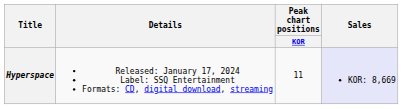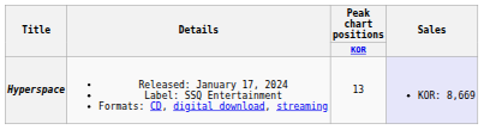 <table class="wikitable plainrowheaders" style="text-align:center">
 <tr>
 <th scope="col" rowspan="2">Title</th>
 <th scope="col" rowspan="2">Details</th>
 <th scope="col">Peak chart positions</th>
 <th scope="col" rowspan="2">Sales</th>
 </tr>
 <tr>
 <th scope="col" style="font-size:90%; width:3em"><a href='#'>KOR</a><br></th>
 </tr>
 <tr>
 <th scope="row"><em>Hyperspace</em></th>
 <td><br><ul><li>Released: January 17, 2024</li><li>Label: SSQ Entertainment</li><li>Formats: <a href='#'>CD</a>, <a href='#'>digital download</a>, <a href='#'>streaming</a></li></ul></td>
-<td>11</td>
+<td>13</td>
 <td style="background: lavender;"><br><ul><li>KOR: 8,669</li></ul></td>
 </tr>
 </table>
